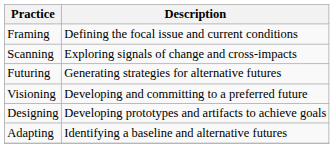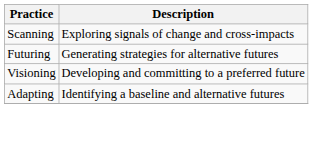 <table class="wikitable">
 <tr>
 <th>Practice</th>
 <th>Description</th>
-</tr>
-<tr>
-<td>Framing</td>
-<td>Defining the focal issue and current conditions</td>
 </tr>
 <tr>
 <td>Scanning</td>
 <td>Exploring signals of change and cross-impacts</td>
 </tr>
 <tr>
 <td>Futuring</td>
 <td>Generating strategies for alternative futures</td>
 </tr>
 <tr>
 <td>Visioning</td>
 <td>Developing and committing to a preferred future</td>
 </tr>
 <tr>
-<td>Designing</td>
-<td>Developing prototypes and artifacts to achieve goals</td>
-</tr>
-<tr>
 <td>Adapting</td>
 <td>Identifying a baseline and alternative futures</td>
 </tr>
 <tr>
 </tr>
 </table>
